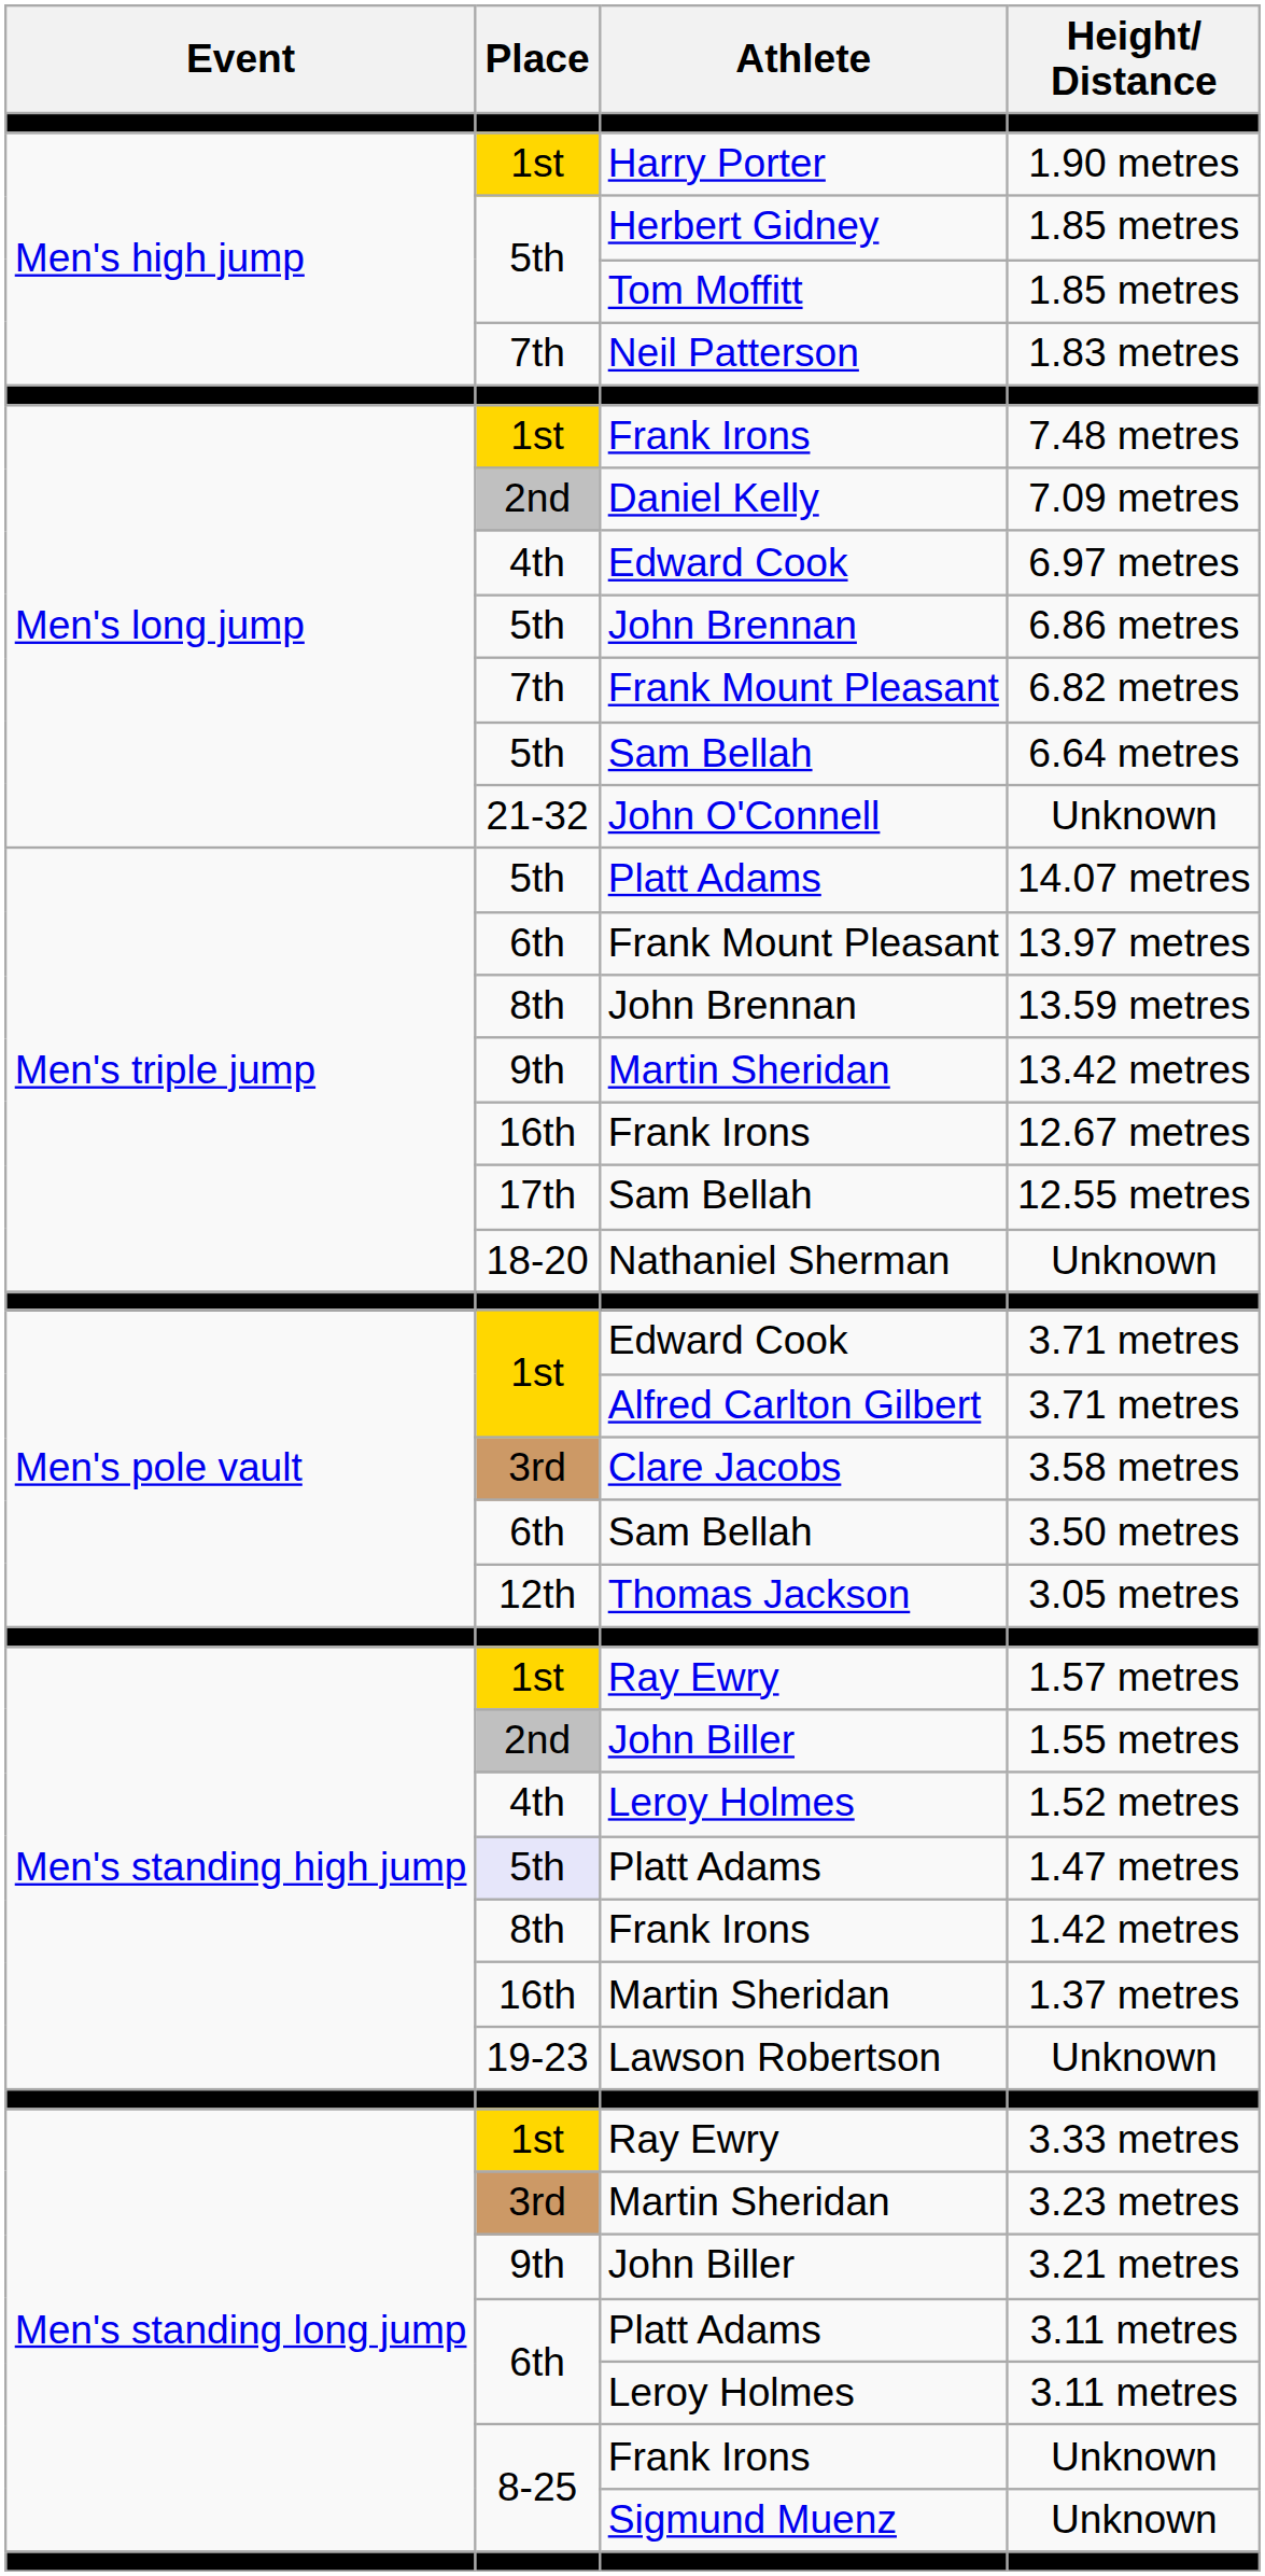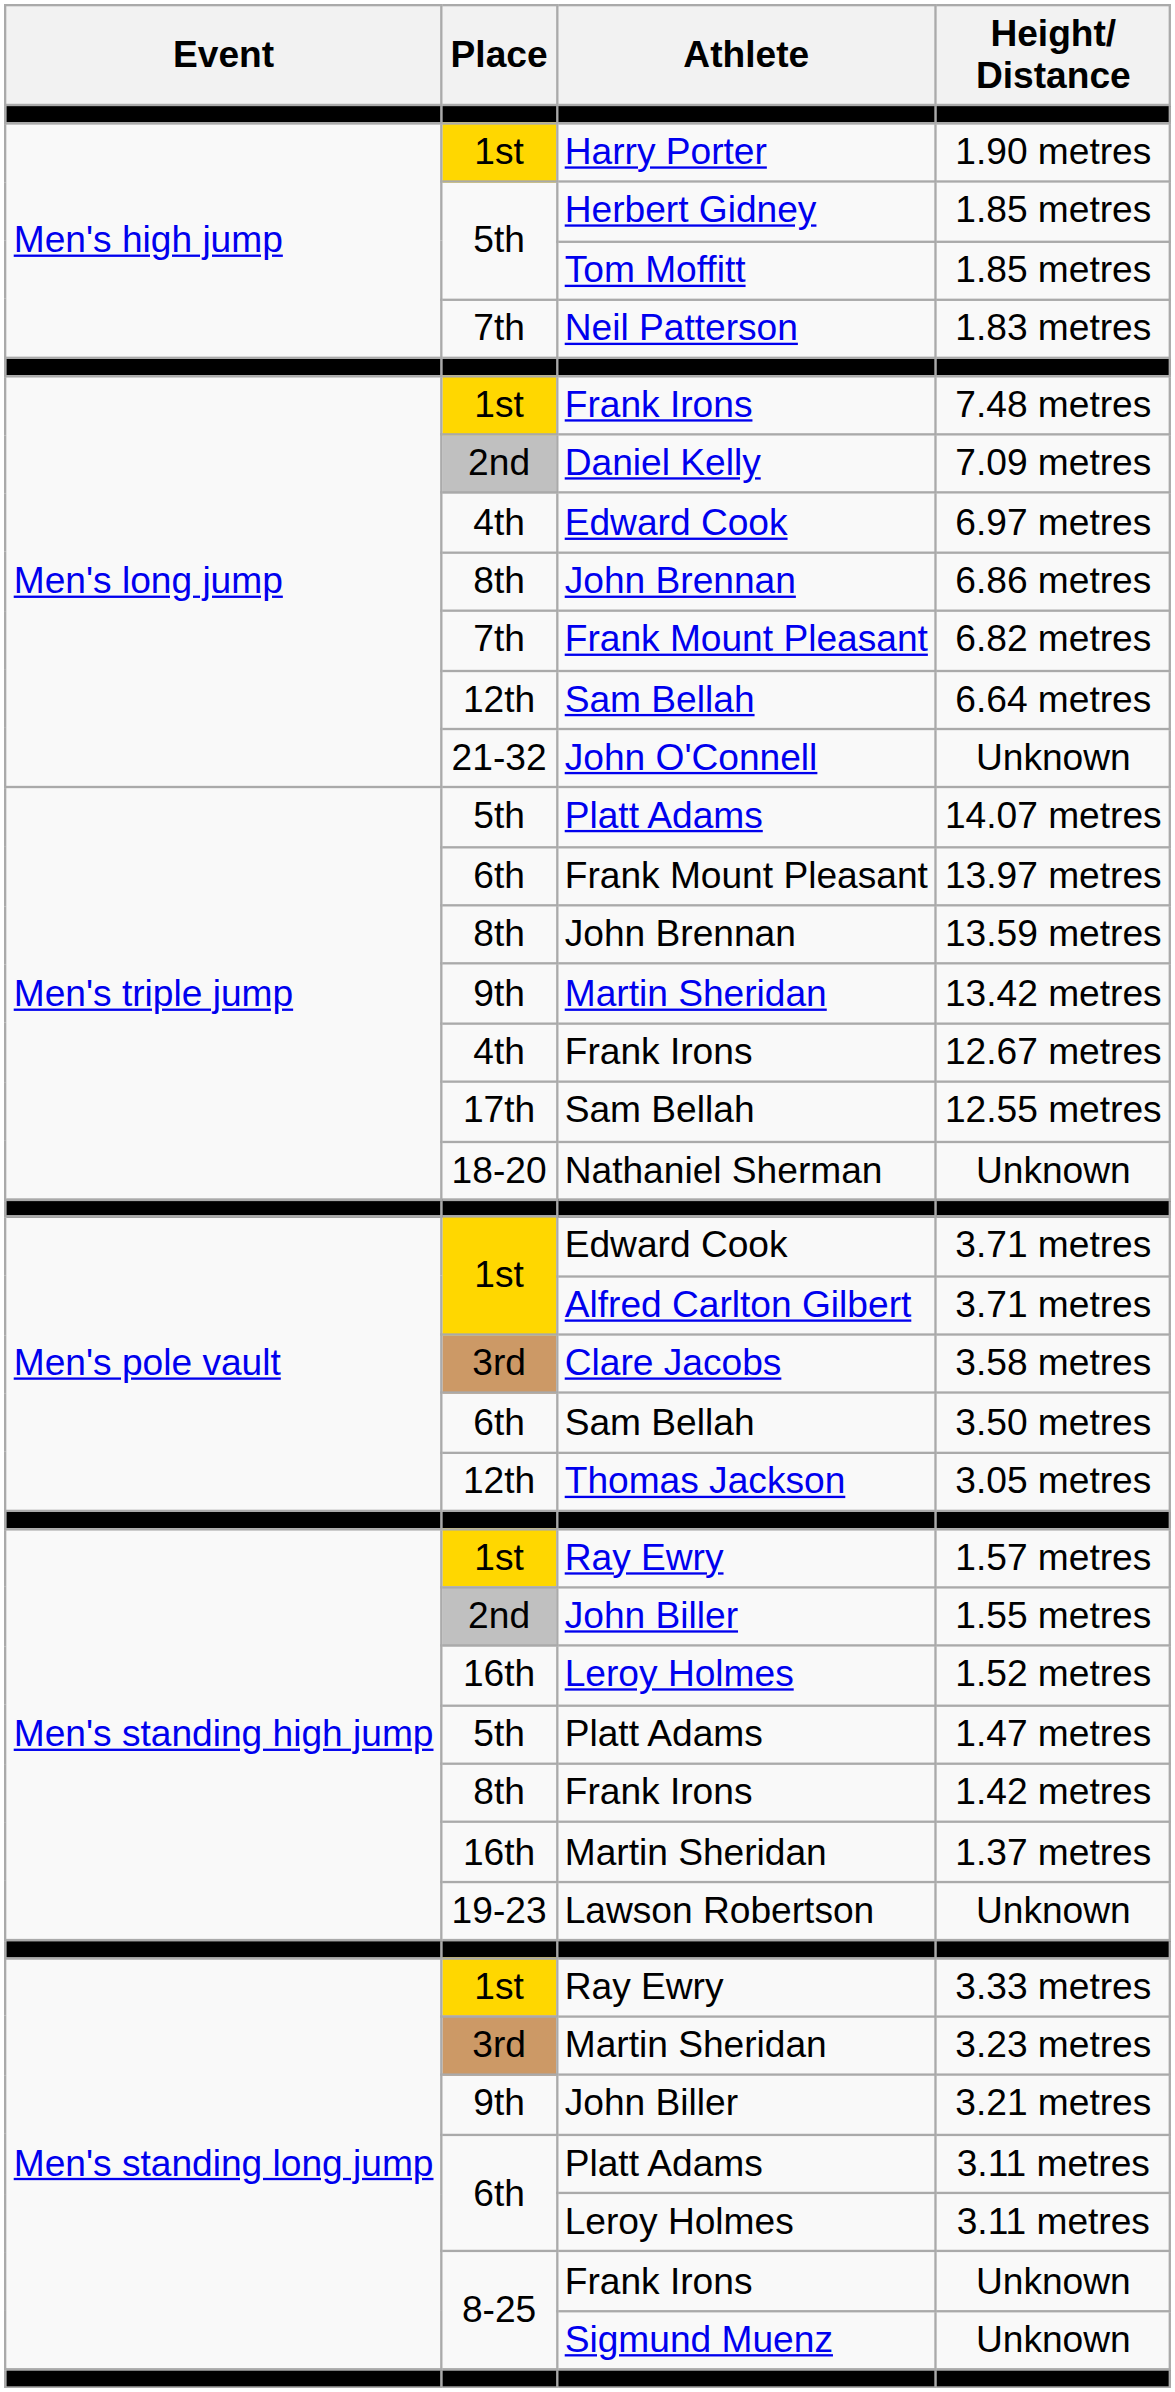 <table class=wikitable>
 <tr>
 <th>Event</th>
 <th>Place</th>
 <th>Athlete</th>
 <th>Height/<br>Distance</th>
 </tr>
 <tr bgcolor=black>
 <td></td>
 <td></td>
 <td></td>
 <td></td>
 </tr>
 <tr align=center>
 <td rowspan=4 align=left><a href='#'>Men's high jump</a></td>
 <td bgcolor=gold>1st</td>
 <td align=left><a href='#'>Harry Porter</a></td>
 <td>1.90 metres</td>
 </tr>
 <tr align=center>
 <td rowspan=2>5th</td>
 <td align=left><a href='#'>Herbert Gidney</a></td>
 <td>1.85 metres</td>
 </tr>
 <tr align=center>
 <td align=left><a href='#'>Tom Moffitt</a></td>
 <td>1.85 metres</td>
 </tr>
 <tr align=center>
 <td>7th</td>
 <td align=left><a href='#'>Neil Patterson</a></td>
 <td>1.83 metres</td>
 </tr>
 <tr bgcolor=black>
 <td></td>
 <td></td>
 <td></td>
 <td></td>
 </tr>
 <tr align=center>
 <td rowspan=7 align=left><a href='#'>Men's long jump</a></td>
 <td bgcolor=gold>1st</td>
 <td align=left><a href='#'>Frank Irons</a></td>
 <td>7.48 metres</td>
 </tr>
 <tr align=center>
 <td bgcolor=silver>2nd</td>
 <td align=left><a href='#'>Daniel Kelly</a></td>
 <td>7.09 metres</td>
 </tr>
 <tr align=center>
 <td>4th</td>
 <td align=left><a href='#'>Edward Cook</a></td>
 <td>6.97 metres</td>
 </tr>
 <tr align=center>
-<td>5th</td>
+<td>8th</td>
 <td align=left><a href='#'>John Brennan</a></td>
 <td>6.86 metres</td>
 </tr>
 <tr align=center>
 <td>7th</td>
 <td align=left><a href='#'>Frank Mount Pleasant</a></td>
 <td>6.82 metres</td>
 </tr>
 <tr align=center>
-<td>5th</td>
+<td>12th</td>
 <td align=left><a href='#'>Sam Bellah</a></td>
 <td>6.64 metres</td>
 </tr>
 <tr align=center>
 <td>21-32</td>
 <td align=left><a href='#'>John O'Connell</a></td>
 <td>Unknown</td>
 </tr>
 <tr align=center>
 <td rowspan=7 align=left><a href='#'>Men's triple jump</a></td>
 <td>5th</td>
 <td align=left><a href='#'>Platt Adams</a></td>
 <td>14.07 metres</td>
 </tr>
 <tr align=center>
 <td>6th</td>
 <td align=left>Frank Mount Pleasant</td>
 <td>13.97 metres</td>
 </tr>
 <tr align=center>
 <td>8th</td>
 <td align=left>John Brennan</td>
 <td>13.59 metres</td>
 </tr>
 <tr align=center>
 <td>9th</td>
 <td align=left><a href='#'>Martin Sheridan</a></td>
 <td>13.42 metres</td>
 </tr>
 <tr align=center>
-<td>16th</td>
+<td>4th</td>
 <td align=left>Frank Irons</td>
 <td>12.67 metres</td>
 </tr>
 <tr align=center>
 <td>17th</td>
 <td align=left>Sam Bellah</td>
 <td>12.55 metres</td>
 </tr>
 <tr align=center>
 <td>18-20</td>
 <td align=left>Nathaniel Sherman</td>
 <td>Unknown</td>
 </tr>
 <tr bgcolor=black>
 <td></td>
 <td></td>
 <td></td>
 <td></td>
 </tr>
 <tr align=center>
 <td rowspan=5 align=left><a href='#'>Men's pole vault</a></td>
 <td rowspan=2 bgcolor=gold>1st</td>
 <td align=left>Edward Cook</td>
 <td>3.71 metres</td>
 </tr>
 <tr align=center>
 <td align=left><a href='#'>Alfred Carlton Gilbert</a></td>
 <td>3.71 metres</td>
 </tr>
 <tr align=center>
 <td bgcolor=cc9966>3rd</td>
 <td align=left><a href='#'>Clare Jacobs</a></td>
 <td>3.58 metres</td>
 </tr>
 <tr align=center>
 <td>6th</td>
 <td align=left>Sam Bellah</td>
 <td>3.50 metres</td>
 </tr>
 <tr align=center>
 <td>12th</td>
 <td align=left><a href='#'>Thomas Jackson</a></td>
 <td>3.05 metres</td>
 </tr>
 <tr bgcolor=black>
 <td></td>
 <td></td>
 <td></td>
 <td></td>
 </tr>
 <tr align=center>
 <td rowspan=7 align=left><a href='#'>Men's standing high jump</a></td>
 <td bgcolor=gold>1st</td>
 <td align=left><a href='#'>Ray Ewry</a></td>
 <td>1.57 metres</td>
 </tr>
 <tr align=center>
 <td bgcolor=silver>2nd</td>
 <td align=left><a href='#'>John Biller</a></td>
 <td>1.55 metres</td>
 </tr>
 <tr align=center>
-<td>4th</td>
+<td>16th</td>
 <td align=left><a href='#'>Leroy Holmes</a></td>
 <td>1.52 metres</td>
 </tr>
 <tr align=center>
-<td style="background: lavender;">5th</td>
+<td>5th</td>
 <td align=left>Platt Adams</td>
 <td>1.47 metres</td>
 </tr>
 <tr align=center>
 <td>8th</td>
 <td align=left>Frank Irons</td>
 <td>1.42 metres</td>
 </tr>
 <tr align=center>
 <td>16th</td>
 <td align=left>Martin Sheridan</td>
 <td>1.37 metres</td>
 </tr>
 <tr align=center>
 <td>19-23</td>
 <td align=left>Lawson Robertson</td>
 <td>Unknown</td>
 </tr>
 <tr bgcolor=black>
 <td></td>
 <td></td>
 <td></td>
 <td></td>
 </tr>
 <tr align=center>
 <td rowspan=7 align=left><a href='#'>Men's standing long jump</a></td>
 <td bgcolor=gold>1st</td>
 <td align=left>Ray Ewry</td>
 <td>3.33 metres</td>
 </tr>
 <tr align=center>
 <td bgcolor=cc9966>3rd</td>
 <td align=left>Martin Sheridan</td>
 <td>3.23 metres</td>
 </tr>
 <tr align=center>
 <td>9th</td>
 <td align=left>John Biller</td>
 <td>3.21 metres</td>
 </tr>
 <tr align=center>
 <td rowspan=2>6th</td>
 <td align=left>Platt Adams</td>
 <td>3.11 metres</td>
 </tr>
 <tr align=center>
 <td align=left>Leroy Holmes</td>
 <td>3.11 metres</td>
 </tr>
 <tr align=center>
 <td rowspan=2>8-25</td>
 <td align=left>Frank Irons</td>
 <td>Unknown</td>
 </tr>
 <tr align=center>
 <td align=left><a href='#'>Sigmund Muenz</a></td>
 <td>Unknown</td>
 </tr>
 <tr bgcolor=black>
 <td></td>
 <td></td>
 <td></td>
 <td></td>
 </tr>
 </table>
